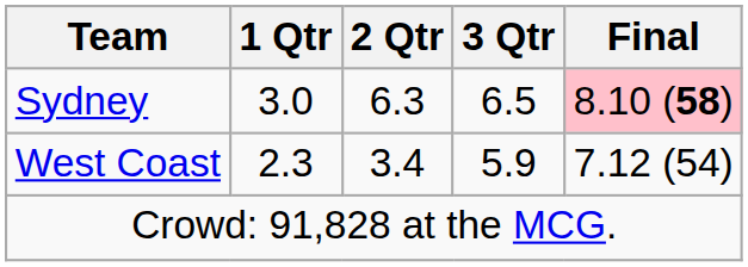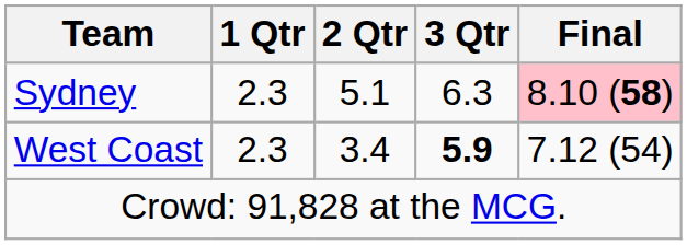 <table class="wikitable">
 <tr>
 <th>Team</th>
 <th>1 Qtr</th>
 <th>2 Qtr</th>
 <th>3 Qtr</th>
 <th>Final</th>
 </tr>
 <tr>
 <td><a href='#'>Sydney</a></td>
-<td align=center>3.0</td>
+<td align=center>2.3</td>
+<td align=center>5.1</td>
 <td align=center>6.3</td>
-<td align=center>6.5</td>
 <td align=center style="background: pink;">8.10 (<strong>58</strong>)</td>
 </tr>
 <tr>
 <td><a href='#'>West Coast</a></td>
 <td align=center>2.3</td>
 <td align=center>3.4</td>
-<td align=center>5.9</td>
+<td align=center><strong>5.9</strong></td>
 <td align=center>7.12 (54)</td>
 </tr>
 <tr>
 <td colspan="5" align="center">Crowd: 91,828 at the <a href='#'>MCG</a>.</td>
 </tr>
 </table>
